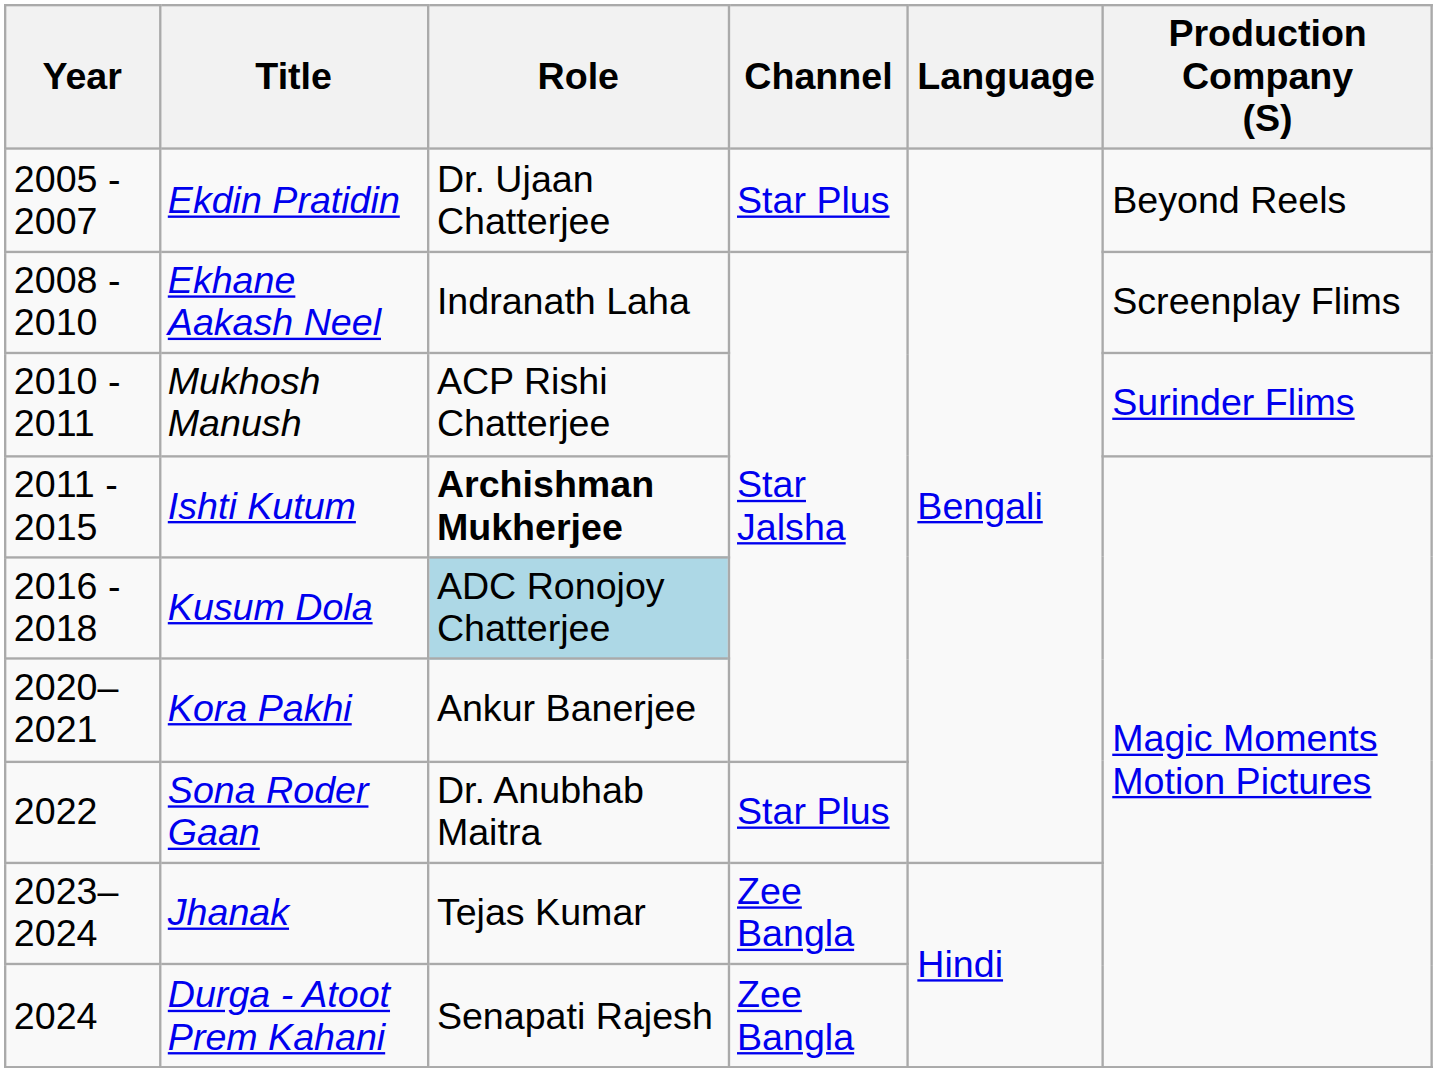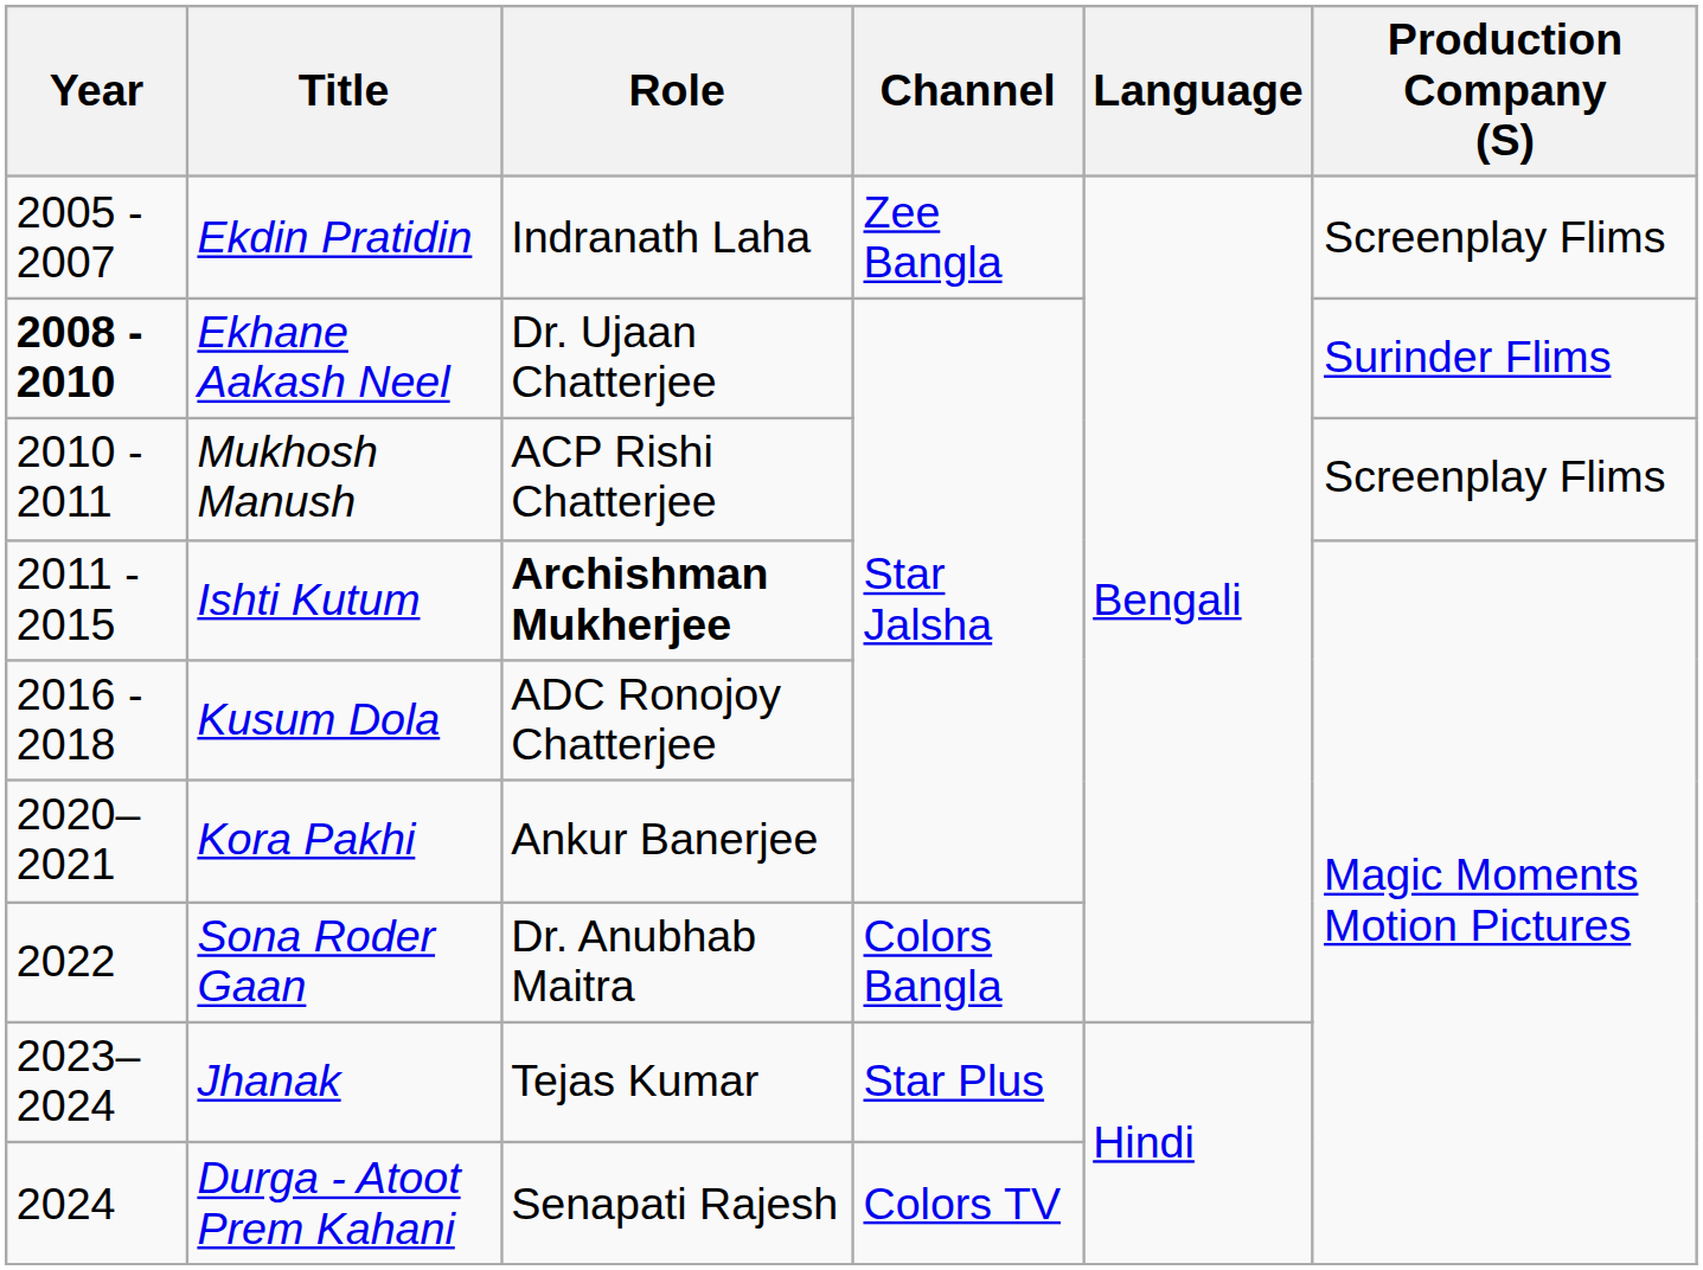 <table class="wikitable sortable">
 <tr>
 <th>Year</th>
 <th>Title</th>
 <th>Role</th>
 <th>Channel</th>
 <th>Language</th>
 <th>Production Company<br>(S)</th>
 </tr>
 <tr>
 <td>2005 - 2007</td>
 <td><em><a href='#'>Ekdin Pratidin</a></em></td>
-<td>Dr. Ujaan Chatterjee</td>
-<td><a href='#'>Star Plus</a></td>
+<td>Indranath Laha</td>
+<td><a href='#'>Zee Bangla</a></td>
 <td rowspan="7"><a href='#'>Bengali</a></td>
-<td>Beyond Reels</td>
+<td>Screenplay Flims</td>
 </tr>
 <tr>
-<td>2008 - 2010</td>
+<td><strong>2008 - 2010</strong></td>
 <td><em><a href='#'>Ekhane Aakash Neel</a></em></td>
-<td>Indranath Laha</td>
+<td>Dr. Ujaan Chatterjee</td>
 <td rowspan="5"><a href='#'>Star Jalsha</a></td>
-<td>Screenplay Flims</td>
+<td><a href='#'>Surinder Flims</a></td>
 </tr>
 <tr>
 <td>2010 - 2011</td>
 <td><em>Mukhosh Manush</em></td>
 <td>ACP Rishi Chatterjee</td>
-<td><a href='#'>Surinder Flims</a></td>
+<td>Screenplay Flims</td>
 </tr>
 <tr>
 <td>2011 - 2015</td>
 <td><em><a href='#'>Ishti Kutum</a></em></td>
 <td><strong>Archishman Mukherjee</strong></td>
 <td rowspan="6"><a href='#'>Magic Moments Motion Pictures</a></td>
 </tr>
 <tr>
 <td>2016 - 2018</td>
 <td><em><a href='#'>Kusum Dola</a></em></td>
-<td style="background: lightblue;">ADC Ronojoy Chatterjee</td>
+<td>ADC Ronojoy Chatterjee</td>
 </tr>
 <tr>
 <td>2020–2021</td>
 <td><em><a href='#'>Kora Pakhi</a></em></td>
 <td>Ankur Banerjee</td>
 </tr>
 <tr>
 <td>2022</td>
 <td><em><a href='#'>Sona Roder Gaan</a></em></td>
 <td>Dr. Anubhab Maitra</td>
-<td><a href='#'>Star Plus</a></td>
+<td><a href='#'>Colors Bangla</a></td>
 </tr>
 <tr>
 <td>2023–2024</td>
 <td><em><a href='#'>Jhanak</a></em></td>
 <td>Tejas Kumar</td>
-<td><a href='#'>Zee Bangla</a></td>
+<td><a href='#'>Star Plus</a></td>
 <td rowspan="2"><a href='#'>Hindi</a></td>
 </tr>
 <tr>
 <td>2024</td>
 <td><em><a href='#'>Durga - Atoot Prem Kahani</a></em></td>
 <td>Senapati Rajesh</td>
-<td><a href='#'>Zee Bangla</a></td>
+<td><a href='#'>Colors TV</a></td>
 </tr>
 <tr>
 </tr>
 </table>
